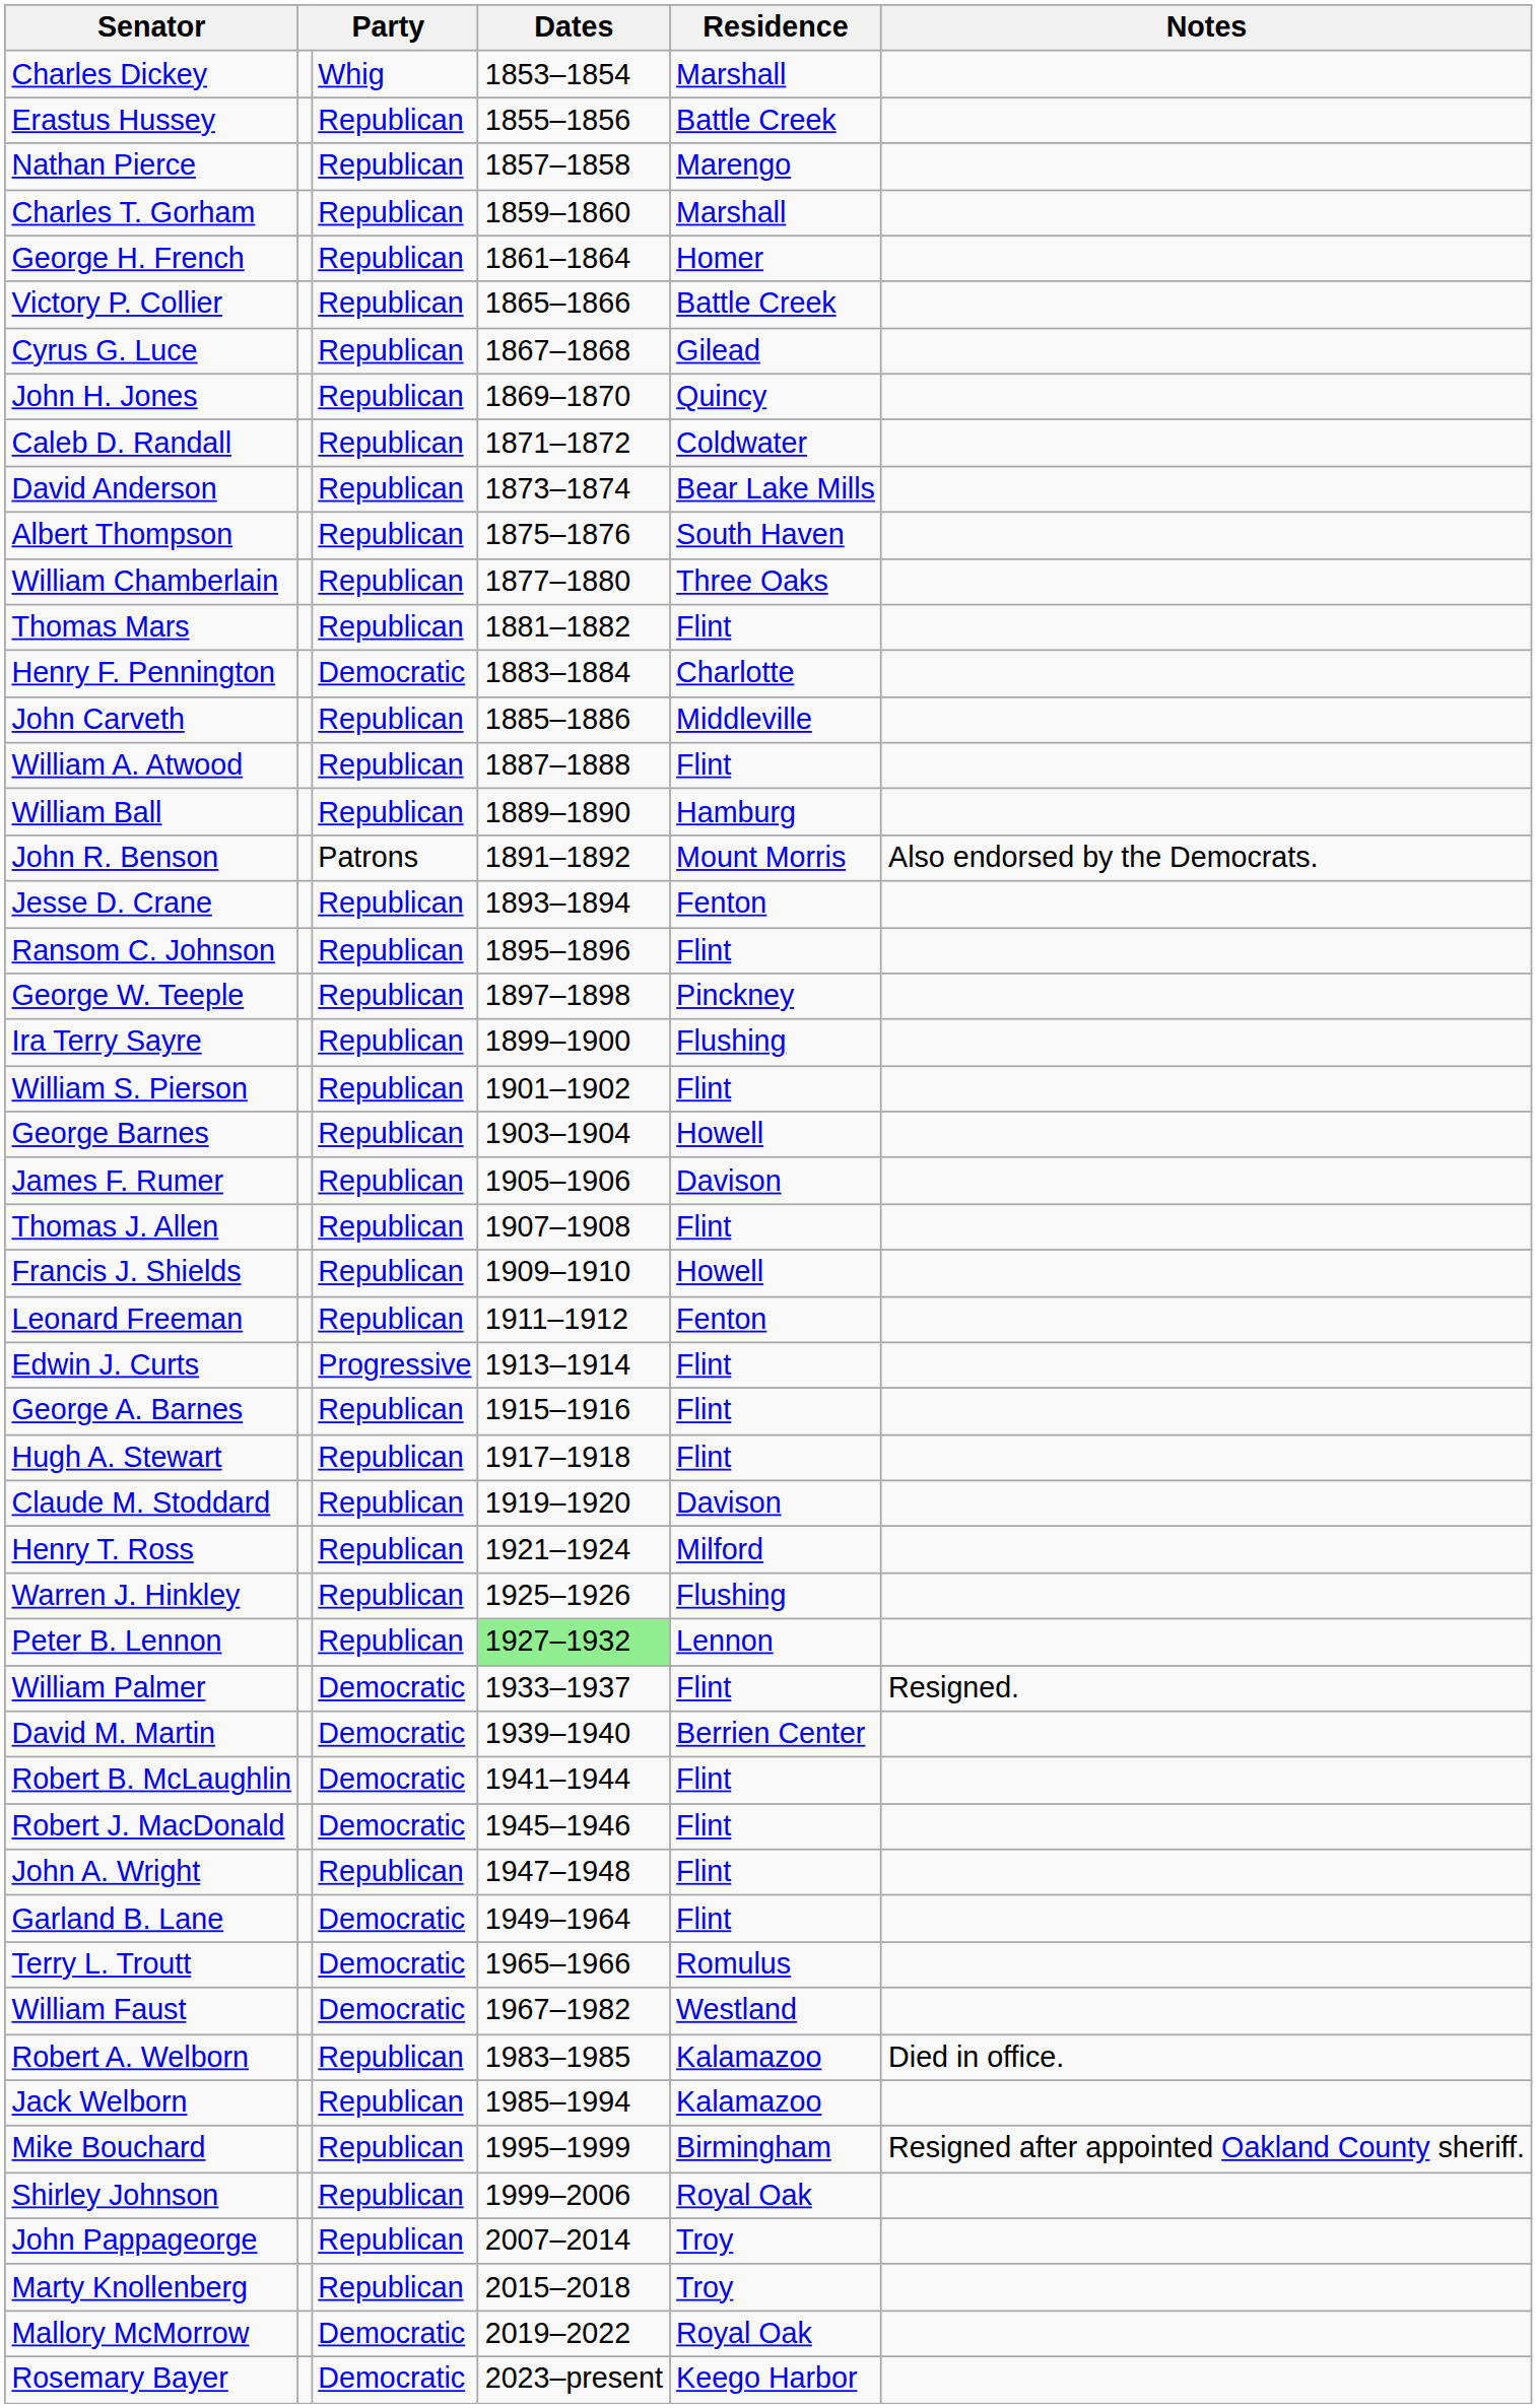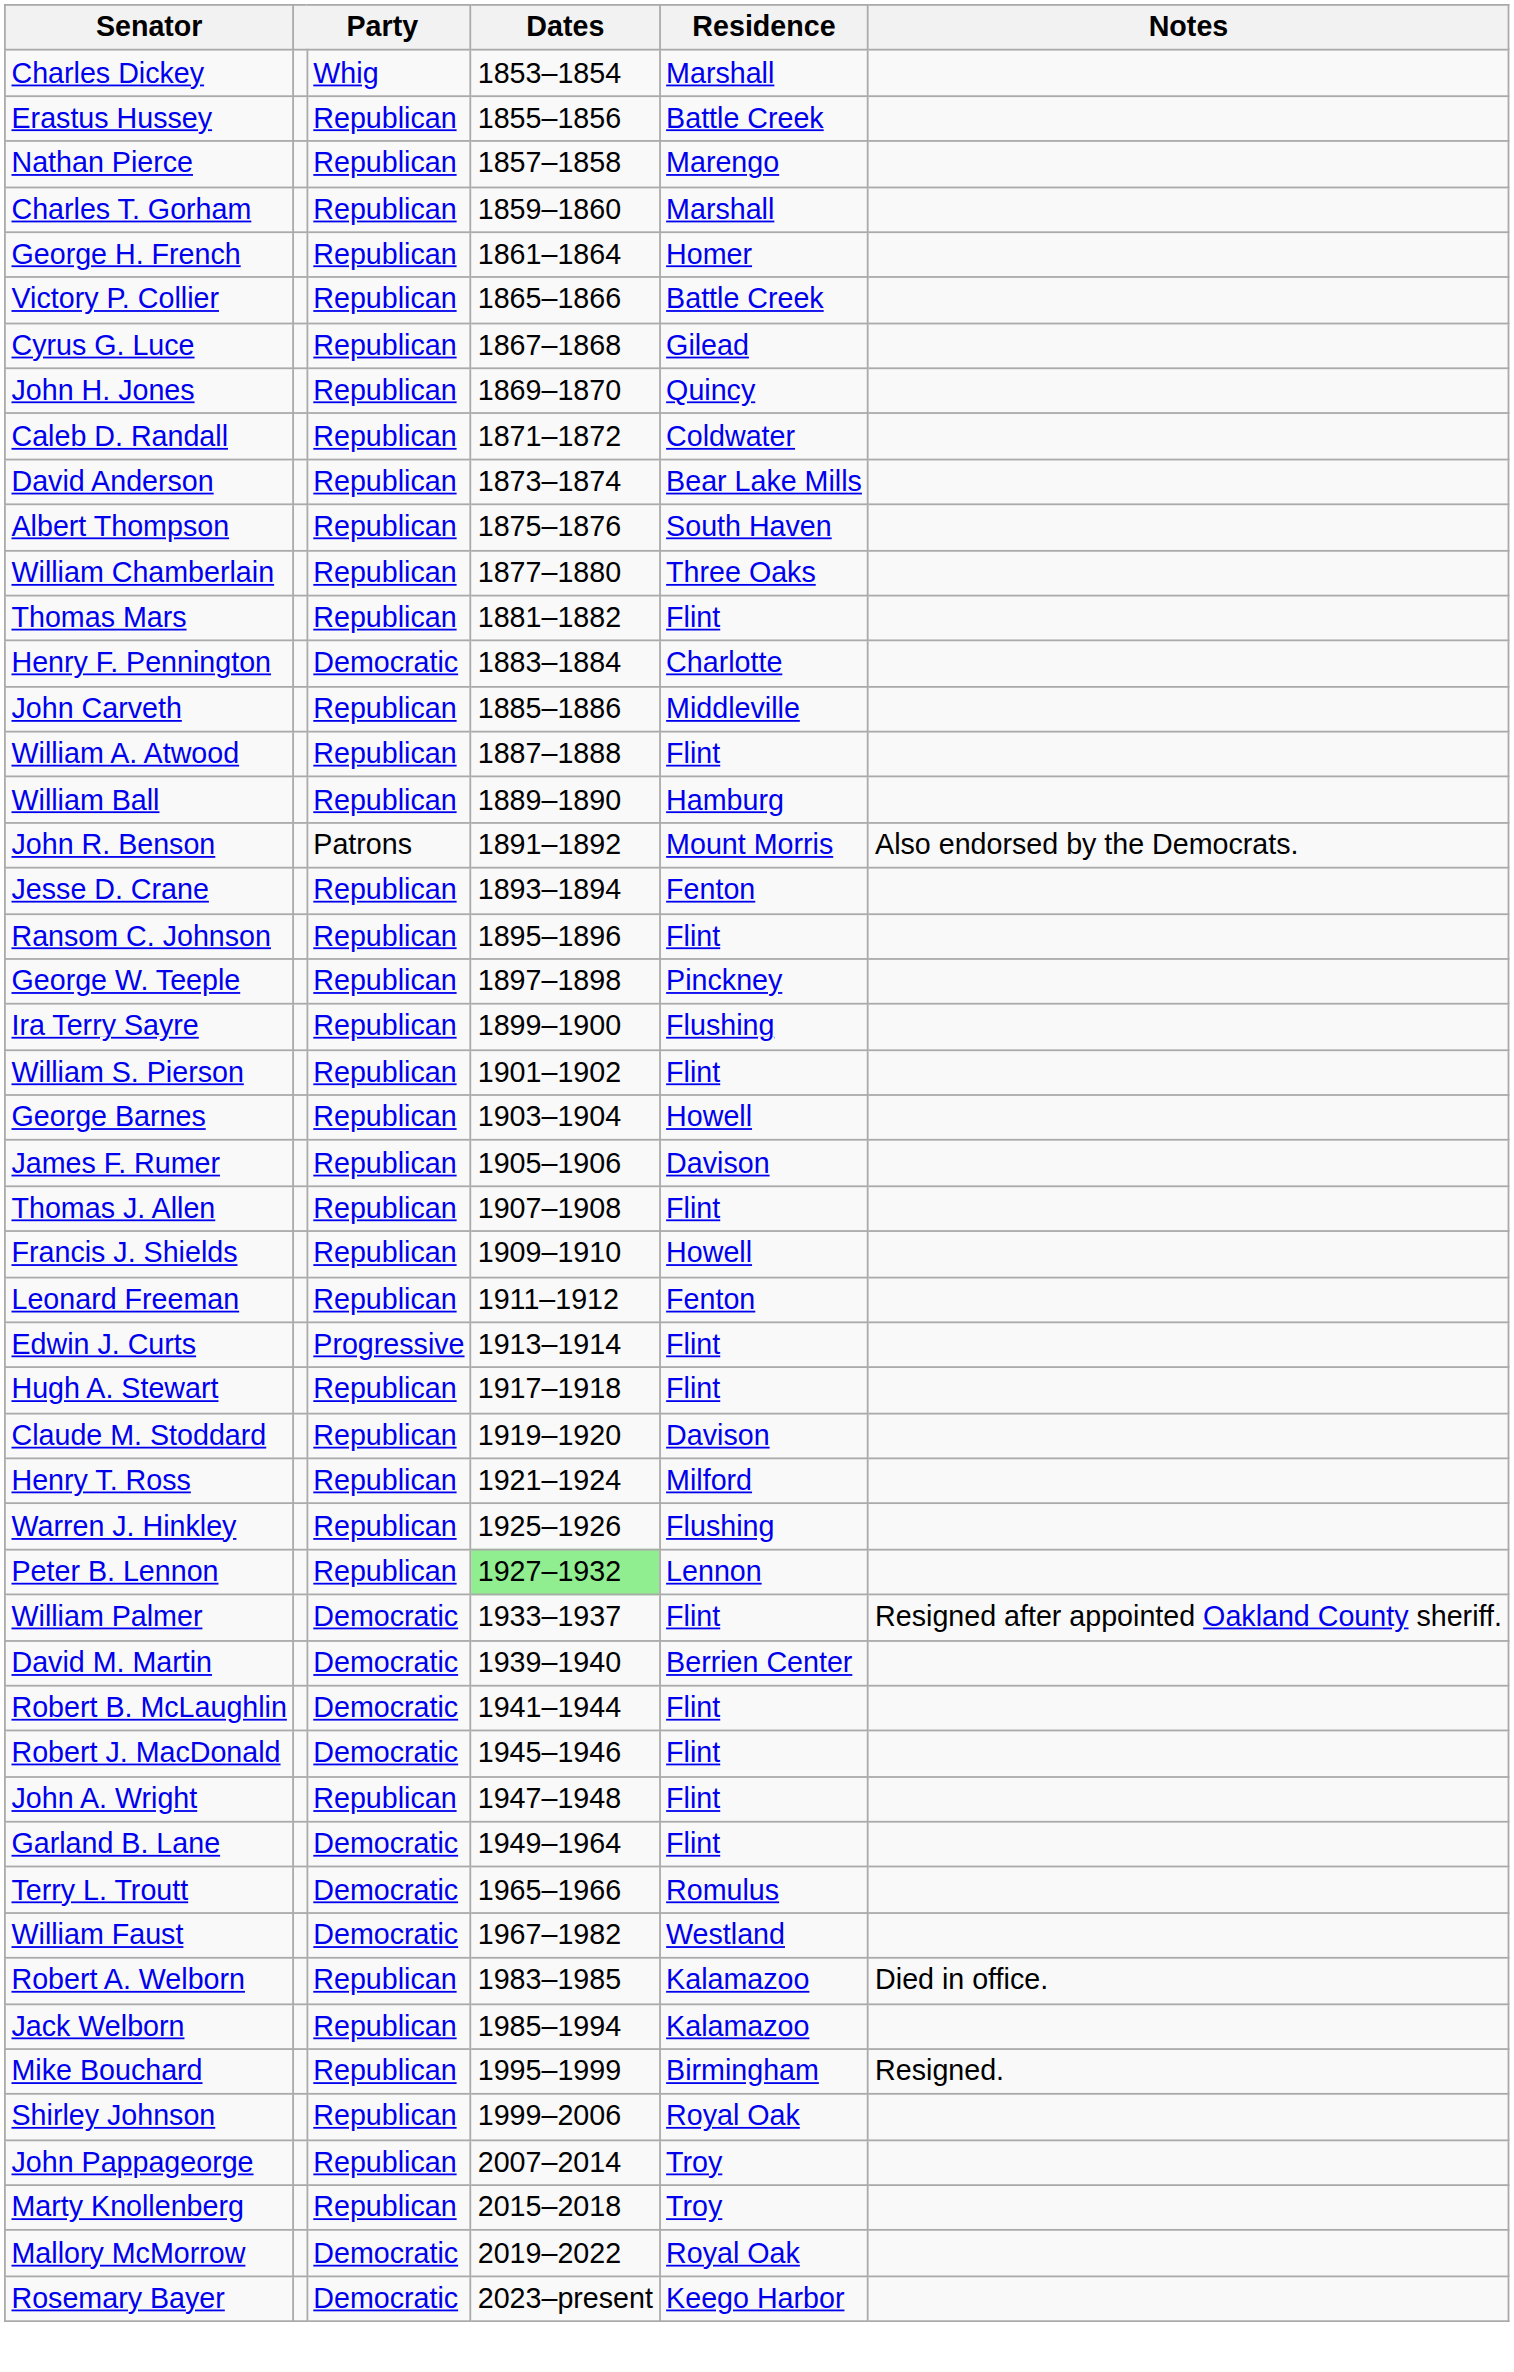 <table class=wikitable>
 <tr valign=bottom>
 <th>Senator</th>
 <th colspan="2">Party</th>
 <th>Dates</th>
 <th>Residence</th>
 <th>Notes</th>
 </tr>
 <tr>
 <td><a href='#'>Charles Dickey</a></td>
 <td bgcolor=></td>
 <td><a href='#'>Whig</a></td>
 <td>1853–1854</td>
 <td><a href='#'>Marshall</a></td>
 <td></td>
 </tr>
 <tr>
 <td><a href='#'>Erastus Hussey</a></td>
 <td bgcolor=></td>
 <td><a href='#'>Republican</a></td>
 <td>1855–1856</td>
 <td><a href='#'>Battle Creek</a></td>
 <td></td>
 </tr>
 <tr>
 <td><a href='#'>Nathan Pierce</a></td>
 <td bgcolor=></td>
 <td><a href='#'>Republican</a></td>
 <td>1857–1858</td>
 <td><a href='#'>Marengo</a></td>
 <td></td>
 </tr>
 <tr>
 <td><a href='#'>Charles T. Gorham</a></td>
 <td bgcolor=></td>
 <td><a href='#'>Republican</a></td>
 <td>1859–1860</td>
 <td><a href='#'>Marshall</a></td>
 <td></td>
 </tr>
 <tr>
 <td><a href='#'>George H. French</a></td>
 <td bgcolor=></td>
 <td><a href='#'>Republican</a></td>
 <td>1861–1864</td>
 <td><a href='#'>Homer</a></td>
 <td></td>
 </tr>
 <tr>
 <td><a href='#'>Victory P. Collier</a></td>
 <td bgcolor=></td>
 <td><a href='#'>Republican</a></td>
 <td>1865–1866</td>
 <td><a href='#'>Battle Creek</a></td>
 <td></td>
 </tr>
 <tr>
 <td><a href='#'>Cyrus G. Luce</a></td>
 <td bgcolor=></td>
 <td><a href='#'>Republican</a></td>
 <td>1867–1868</td>
 <td><a href='#'>Gilead</a></td>
 <td></td>
 </tr>
 <tr>
 <td><a href='#'>John H. Jones</a></td>
 <td bgcolor=></td>
 <td><a href='#'>Republican</a></td>
 <td>1869–1870</td>
 <td><a href='#'>Quincy</a></td>
 <td></td>
 </tr>
 <tr>
 <td><a href='#'>Caleb D. Randall</a></td>
 <td bgcolor=></td>
 <td><a href='#'>Republican</a></td>
 <td>1871–1872</td>
 <td><a href='#'>Coldwater</a></td>
 <td></td>
 </tr>
 <tr>
 <td><a href='#'>David Anderson</a></td>
 <td bgcolor=></td>
 <td><a href='#'>Republican</a></td>
 <td>1873–1874</td>
 <td><a href='#'>Bear Lake Mills</a></td>
 <td></td>
 </tr>
 <tr>
 <td><a href='#'>Albert Thompson</a></td>
 <td bgcolor=></td>
 <td><a href='#'>Republican</a></td>
 <td>1875–1876</td>
 <td><a href='#'>South Haven</a></td>
 <td></td>
 </tr>
 <tr>
 <td><a href='#'>William Chamberlain</a></td>
 <td bgcolor=></td>
 <td><a href='#'>Republican</a></td>
 <td>1877–1880</td>
 <td><a href='#'>Three Oaks</a></td>
 <td></td>
 </tr>
 <tr>
 <td><a href='#'>Thomas Mars</a></td>
 <td bgcolor=></td>
 <td><a href='#'>Republican</a></td>
 <td>1881–1882</td>
 <td><a href='#'>Flint</a></td>
 <td></td>
 </tr>
 <tr>
 <td><a href='#'>Henry F. Pennington</a></td>
 <td bgcolor=></td>
 <td><a href='#'>Democratic</a></td>
 <td>1883–1884</td>
 <td><a href='#'>Charlotte</a></td>
 <td></td>
 </tr>
 <tr>
 <td><a href='#'>John Carveth</a></td>
 <td bgcolor=></td>
 <td><a href='#'>Republican</a></td>
 <td>1885–1886</td>
 <td><a href='#'>Middleville</a></td>
 <td></td>
 </tr>
 <tr>
 <td><a href='#'>William A. Atwood</a></td>
 <td bgcolor=></td>
 <td><a href='#'>Republican</a></td>
 <td>1887–1888</td>
 <td><a href='#'>Flint</a></td>
 <td></td>
 </tr>
 <tr>
 <td><a href='#'>William Ball</a></td>
 <td bgcolor=></td>
 <td><a href='#'>Republican</a></td>
 <td>1889–1890</td>
 <td><a href='#'>Hamburg</a></td>
 <td></td>
 </tr>
 <tr>
 <td><a href='#'>John R. Benson</a></td>
 <td bgcolor=></td>
 <td>Patrons</td>
 <td>1891–1892</td>
 <td><a href='#'>Mount Morris</a></td>
 <td>Also endorsed by the Democrats.</td>
 </tr>
 <tr>
 <td><a href='#'>Jesse D. Crane</a></td>
 <td bgcolor=></td>
 <td><a href='#'>Republican</a></td>
 <td>1893–1894</td>
 <td><a href='#'>Fenton</a></td>
 <td></td>
 </tr>
 <tr>
 <td><a href='#'>Ransom C. Johnson</a></td>
 <td bgcolor=></td>
 <td><a href='#'>Republican</a></td>
 <td>1895–1896</td>
 <td><a href='#'>Flint</a></td>
 <td></td>
 </tr>
 <tr>
 <td><a href='#'>George W. Teeple</a></td>
 <td bgcolor=></td>
 <td><a href='#'>Republican</a></td>
 <td>1897–1898</td>
 <td><a href='#'>Pinckney</a></td>
 <td></td>
 </tr>
 <tr>
 <td><a href='#'>Ira Terry Sayre</a></td>
 <td bgcolor=></td>
 <td><a href='#'>Republican</a></td>
 <td>1899–1900</td>
 <td><a href='#'>Flushing</a></td>
 <td></td>
 </tr>
 <tr>
 <td><a href='#'>William S. Pierson</a></td>
 <td bgcolor=></td>
 <td><a href='#'>Republican</a></td>
 <td>1901–1902</td>
 <td><a href='#'>Flint</a></td>
 <td></td>
 </tr>
 <tr>
 <td><a href='#'>George Barnes</a></td>
 <td bgcolor=></td>
 <td><a href='#'>Republican</a></td>
 <td>1903–1904</td>
 <td><a href='#'>Howell</a></td>
 <td></td>
 </tr>
 <tr>
 <td><a href='#'>James F. Rumer</a></td>
 <td bgcolor=></td>
 <td><a href='#'>Republican</a></td>
 <td>1905–1906</td>
 <td><a href='#'>Davison</a></td>
 <td></td>
 </tr>
 <tr>
 <td><a href='#'>Thomas J. Allen</a></td>
 <td bgcolor=></td>
 <td><a href='#'>Republican</a></td>
 <td>1907–1908</td>
 <td><a href='#'>Flint</a></td>
 <td></td>
 </tr>
 <tr>
 <td><a href='#'>Francis J. Shields</a></td>
 <td bgcolor=></td>
 <td><a href='#'>Republican</a></td>
 <td>1909–1910</td>
 <td><a href='#'>Howell</a></td>
 <td></td>
 </tr>
 <tr>
 <td><a href='#'>Leonard Freeman</a></td>
 <td bgcolor=></td>
 <td><a href='#'>Republican</a></td>
 <td>1911–1912</td>
 <td><a href='#'>Fenton</a></td>
 <td></td>
 </tr>
 <tr>
 <td><a href='#'>Edwin J. Curts</a></td>
 <td bgcolor=></td>
 <td><a href='#'>Progressive</a></td>
 <td>1913–1914</td>
 <td><a href='#'>Flint</a></td>
 <td></td>
 </tr>
 <tr>
-<td><a href='#'>George A. Barnes</a></td>
-<td bgcolor=></td>
-<td><a href='#'>Republican</a></td>
-<td>1915–1916</td>
-<td><a href='#'>Flint</a></td>
-<td></td>
-</tr>
-<tr>
 <td><a href='#'>Hugh A. Stewart</a></td>
 <td bgcolor=></td>
 <td><a href='#'>Republican</a></td>
 <td>1917–1918</td>
 <td><a href='#'>Flint</a></td>
 <td></td>
 </tr>
 <tr>
 <td><a href='#'>Claude M. Stoddard</a></td>
 <td bgcolor=></td>
 <td><a href='#'>Republican</a></td>
 <td>1919–1920</td>
 <td><a href='#'>Davison</a></td>
 <td></td>
 </tr>
 <tr>
 <td><a href='#'>Henry T. Ross</a></td>
 <td bgcolor=></td>
 <td><a href='#'>Republican</a></td>
 <td>1921–1924</td>
 <td><a href='#'>Milford</a></td>
 <td></td>
 </tr>
 <tr>
 <td><a href='#'>Warren J. Hinkley</a></td>
 <td bgcolor=></td>
 <td><a href='#'>Republican</a></td>
 <td>1925–1926</td>
 <td><a href='#'>Flushing</a></td>
 <td></td>
 </tr>
 <tr>
 <td><a href='#'>Peter B. Lennon</a></td>
 <td bgcolor=></td>
 <td><a href='#'>Republican</a></td>
 <td style="background: lightgreen;">1927–1932</td>
 <td><a href='#'>Lennon</a></td>
 <td></td>
 </tr>
 <tr>
 <td><a href='#'>William Palmer</a></td>
 <td bgcolor=></td>
 <td><a href='#'>Democratic</a></td>
 <td>1933–1937</td>
 <td><a href='#'>Flint</a></td>
-<td>Resigned.</td>
+<td>Resigned after appointed <a href='#'>Oakland County</a> sheriff.</td>
 </tr>
 <tr>
 <td><a href='#'>David M. Martin</a></td>
 <td bgcolor=></td>
 <td><a href='#'>Democratic</a></td>
 <td>1939–1940</td>
 <td><a href='#'>Berrien Center</a></td>
 <td></td>
 </tr>
 <tr>
 <td><a href='#'>Robert B. McLaughlin</a></td>
 <td bgcolor=></td>
 <td><a href='#'>Democratic</a></td>
 <td>1941–1944</td>
 <td><a href='#'>Flint</a></td>
 <td></td>
 </tr>
 <tr>
 <td><a href='#'>Robert J. MacDonald</a></td>
 <td bgcolor=></td>
 <td><a href='#'>Democratic</a></td>
 <td>1945–1946</td>
 <td><a href='#'>Flint</a></td>
 <td></td>
 </tr>
 <tr>
 <td><a href='#'>John A. Wright</a></td>
 <td bgcolor=></td>
 <td><a href='#'>Republican</a></td>
 <td>1947–1948</td>
 <td><a href='#'>Flint</a></td>
 <td></td>
 </tr>
 <tr>
 <td><a href='#'>Garland B. Lane</a></td>
 <td bgcolor=></td>
 <td><a href='#'>Democratic</a></td>
 <td>1949–1964</td>
 <td><a href='#'>Flint</a></td>
 <td></td>
 </tr>
 <tr>
 <td><a href='#'>Terry L. Troutt</a></td>
 <td bgcolor=></td>
 <td><a href='#'>Democratic</a></td>
 <td>1965–1966</td>
 <td><a href='#'>Romulus</a></td>
 <td></td>
 </tr>
 <tr>
 <td><a href='#'>William Faust</a></td>
 <td bgcolor=></td>
 <td><a href='#'>Democratic</a></td>
 <td>1967–1982</td>
 <td><a href='#'>Westland</a></td>
 <td></td>
 </tr>
 <tr>
 <td><a href='#'>Robert A. Welborn</a></td>
 <td bgcolor=></td>
 <td><a href='#'>Republican</a></td>
 <td>1983–1985</td>
 <td><a href='#'>Kalamazoo</a></td>
 <td>Died in office.</td>
 </tr>
 <tr>
 <td><a href='#'>Jack Welborn</a></td>
 <td bgcolor=></td>
 <td><a href='#'>Republican</a></td>
 <td>1985–1994</td>
 <td><a href='#'>Kalamazoo</a></td>
 <td></td>
 </tr>
 <tr>
 <td><a href='#'>Mike Bouchard</a></td>
 <td bgcolor=></td>
 <td><a href='#'>Republican</a></td>
 <td>1995–1999</td>
 <td><a href='#'>Birmingham</a></td>
-<td>Resigned after appointed <a href='#'>Oakland County</a> sheriff.</td>
+<td>Resigned.</td>
 </tr>
 <tr>
 <td><a href='#'>Shirley Johnson</a></td>
 <td bgcolor=></td>
 <td><a href='#'>Republican</a></td>
 <td>1999–2006</td>
 <td><a href='#'>Royal Oak</a></td>
 <td></td>
 </tr>
 <tr>
 <td><a href='#'>John Pappageorge</a></td>
 <td bgcolor=></td>
 <td><a href='#'>Republican</a></td>
 <td>2007–2014</td>
 <td><a href='#'>Troy</a></td>
 <td></td>
 </tr>
 <tr>
 <td><a href='#'>Marty Knollenberg</a></td>
 <td bgcolor=></td>
 <td><a href='#'>Republican</a></td>
 <td>2015–2018</td>
 <td><a href='#'>Troy</a></td>
 <td></td>
 </tr>
 <tr>
 <td><a href='#'>Mallory McMorrow</a></td>
 <td bgcolor=></td>
 <td><a href='#'>Democratic</a></td>
 <td>2019–2022</td>
 <td><a href='#'>Royal Oak</a></td>
 <td></td>
 </tr>
 <tr>
 <td><a href='#'>Rosemary Bayer</a></td>
 <td bgcolor=></td>
 <td><a href='#'>Democratic</a></td>
 <td>2023–present</td>
 <td><a href='#'>Keego Harbor</a></td>
 <td></td>
 </tr>
 </table>
